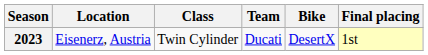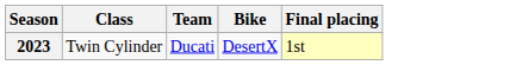 <table class="wikitable" style="font-size: 95%;">
 <tr>
 <th>Season</th>
-<th>Location</th>
 <th>Class</th>
 <th>Team</th>
 <th>Bike</th>
 <th>Final placing</th>
 </tr>
 <tr>
 <th>2023</th>
-<td> <a href='#'>Eisenerz</a>, <a href='#'>Austria</a></td>
 <td>Twin Cylinder</td>
 <td><a href='#'>Ducati</a></td>
 <td><a href='#'>DesertX</a></td>
 <td style="background:#FFFFBF;">1st</td>
 </tr>
 </table>
